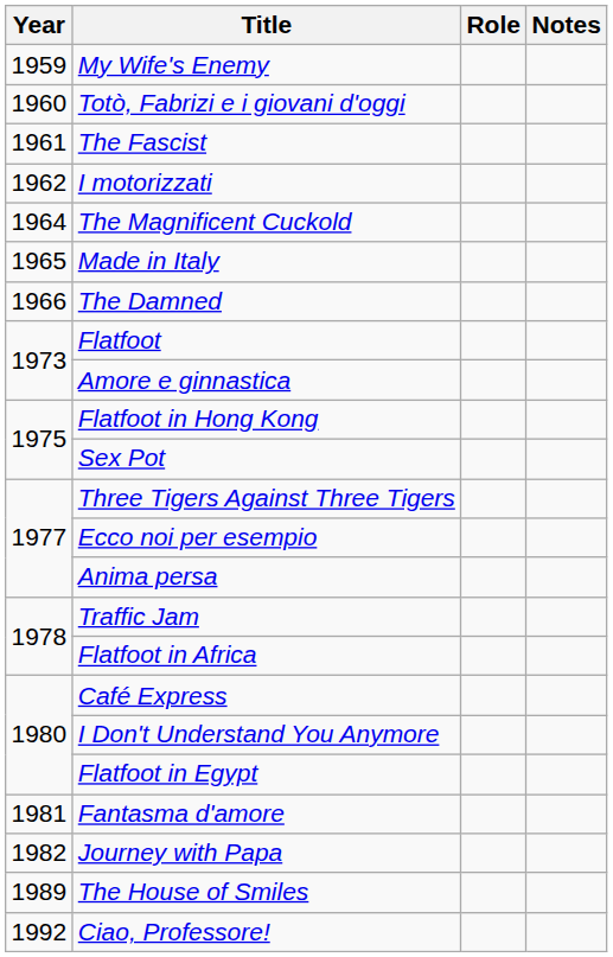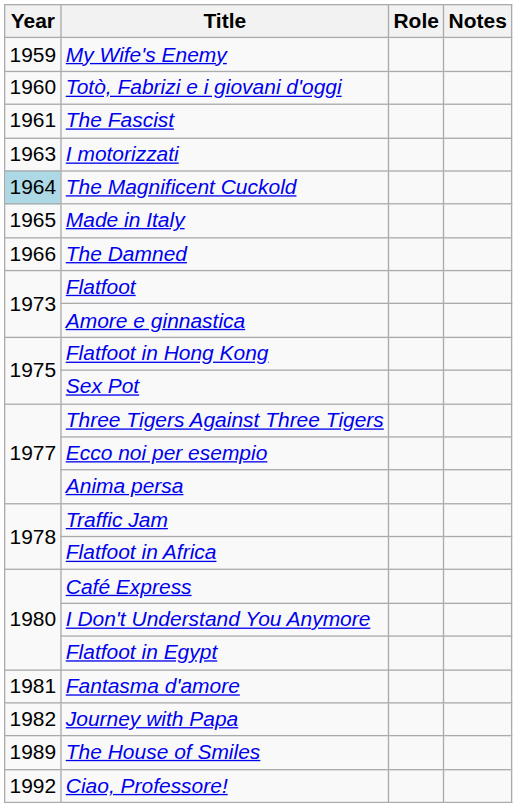 <table class="wikitable sortable">
 <tr>
 <th>Year</th>
 <th>Title</th>
 <th>Role</th>
 <th class="unsortable">Notes</th>
 </tr>
 <tr>
 <td>1959</td>
 <td><em><a href='#'>My Wife's Enemy</a></em></td>
 <td></td>
 <td></td>
 </tr>
 <tr>
 <td>1960</td>
 <td><em><a href='#'>Totò, Fabrizi e i giovani d'oggi</a></em></td>
 <td></td>
 <td></td>
 </tr>
 <tr>
 <td>1961</td>
 <td><em><a href='#'>The Fascist</a></em></td>
 <td></td>
 <td></td>
 </tr>
 <tr>
-<td>1962</td>
+<td>1963</td>
 <td><em><a href='#'>I motorizzati</a></em></td>
 <td></td>
 <td></td>
 </tr>
 <tr>
-<td>1964</td>
+<td style="background: lightblue;">1964</td>
 <td><em><a href='#'>The Magnificent Cuckold</a></em></td>
 <td></td>
 <td></td>
 </tr>
 <tr>
 <td>1965</td>
 <td><em><a href='#'>Made in Italy</a></em></td>
 <td></td>
 <td></td>
 </tr>
 <tr>
 <td>1966</td>
 <td><em><a href='#'>The Damned</a></em></td>
 <td></td>
 <td></td>
 </tr>
 <tr>
 <td rowspan=2>1973</td>
 <td><em><a href='#'>Flatfoot</a></em></td>
 <td></td>
 <td></td>
 </tr>
 <tr>
 <td><em><a href='#'>Amore e ginnastica</a></em></td>
 <td></td>
 <td></td>
 </tr>
 <tr>
 <td rowspan=2>1975</td>
 <td><em><a href='#'>Flatfoot in Hong Kong</a></em></td>
 <td></td>
 <td></td>
 </tr>
 <tr>
 <td><em><a href='#'>Sex Pot</a></em></td>
 <td></td>
 <td></td>
 </tr>
 <tr>
 <td rowspan=3>1977</td>
 <td><em><a href='#'>Three Tigers Against Three Tigers</a></em></td>
 <td></td>
 <td></td>
 </tr>
 <tr>
 <td><em><a href='#'>Ecco noi per esempio</a></em></td>
 <td></td>
 <td></td>
 </tr>
 <tr>
 <td><em><a href='#'>Anima persa</a></em></td>
 <td></td>
 <td></td>
 </tr>
 <tr>
 <td rowspan=2>1978</td>
 <td><em><a href='#'>Traffic Jam</a></em></td>
 <td></td>
 <td></td>
 </tr>
 <tr>
 <td><em><a href='#'>Flatfoot in Africa</a></em></td>
 <td></td>
 <td></td>
 </tr>
 <tr>
 <td rowspan=3>1980</td>
 <td><em><a href='#'>Café Express</a></em></td>
 <td></td>
 <td></td>
 </tr>
 <tr>
 <td><em><a href='#'>I Don't Understand You Anymore</a></em></td>
 <td></td>
 <td></td>
 </tr>
 <tr>
 <td><em><a href='#'>Flatfoot in Egypt</a></em></td>
 <td></td>
 <td></td>
 </tr>
 <tr>
 <td>1981</td>
 <td><em><a href='#'>Fantasma d'amore</a></em></td>
 <td></td>
 <td></td>
 </tr>
 <tr>
 <td>1982</td>
 <td><em><a href='#'>Journey with Papa</a></em></td>
 <td></td>
 <td></td>
 </tr>
 <tr>
 <td>1989</td>
 <td><em><a href='#'>The House of Smiles</a></em></td>
 <td></td>
 <td></td>
 </tr>
 <tr>
 <td>1992</td>
 <td><em><a href='#'>Ciao, Professore!</a></em></td>
 <td></td>
 <td></td>
 </tr>
 </table>
